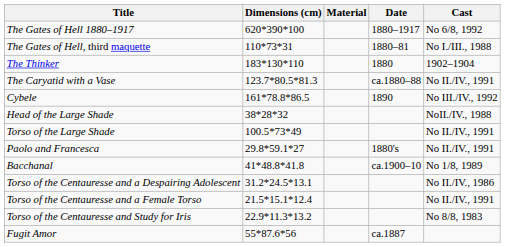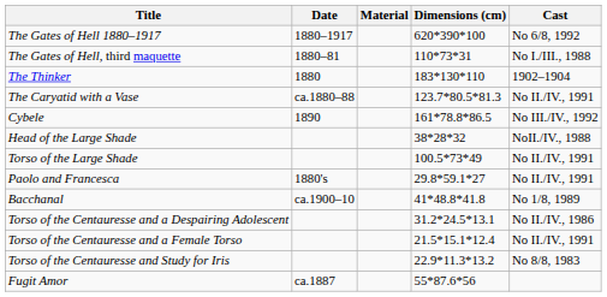 <table class="wikitable">
 <tr>
 <th>Title</th>
+<th>Date</th>
+<th>Material</th>
 <th>Dimensions (cm)</th>
-<th>Material</th>
-<th>Date</th>
 <th>Cast</th>
 </tr>
 <tr>
 <td><em>The Gates of Hell 1880–1917</em></td>
+<td>1880–1917</td>
+<td><br></td>
 <td>620*390*100</td>
-<td><br></td>
-<td>1880–1917</td>
 <td>No 6/8, 1992</td>
 </tr>
 <tr>
 <td><em>The Gates of Hell,</em> third <a href='#'>maquette</a></td>
+<td>1880–81</td>
+<td><br></td>
 <td>110*73*31</td>
-<td><br></td>
-<td>1880–81</td>
 <td>No I./III., 1988</td>
 </tr>
 <tr>
 <td><em><a href='#'>The Thinker</a></em></td>
+<td>1880</td>
+<td><br></td>
 <td>183*130*110</td>
-<td><br></td>
-<td>1880</td>
 <td>1902–1904</td>
 </tr>
 <tr>
 <td><em>The Caryatid with a Vase</em></td>
+<td>ca.1880–88</td>
+<td><br></td>
 <td>123.7*80.5*81.3</td>
-<td><br></td>
-<td>ca.1880–88</td>
 <td>No II./IV., 1991</td>
 </tr>
 <tr>
 <td><em>Cybele</em></td>
+<td>1890</td>
+<td><br></td>
 <td>161*78.8*86.5</td>
-<td><br></td>
-<td>1890</td>
 <td>No III./IV., 1992</td>
 </tr>
 <tr>
 <td><em>Head of the Large Shade</em></td>
+<td></td>
+<td><br></td>
 <td>38*28*32</td>
-<td><br></td>
-<td></td>
 <td>NoII./IV., 1988</td>
 </tr>
 <tr>
 <td><em>Torso of the Large Shade</em></td>
+<td></td>
+<td><br></td>
 <td>100.5*73*49</td>
-<td><br></td>
-<td></td>
 <td>No II./IV., 1991</td>
 </tr>
 <tr>
 <td><em>Paolo and Francesca</em></td>
+<td>1880's</td>
+<td><br></td>
 <td>29.8*59.1*27</td>
-<td><br></td>
-<td>1880's</td>
 <td>No II./IV., 1991</td>
 </tr>
 <tr>
 <td><em>Bacchanal</em></td>
+<td>ca.1900–10</td>
+<td><br></td>
 <td>41*48.8*41.8</td>
-<td><br></td>
-<td>ca.1900–10</td>
 <td>No 1/8, 1989</td>
 </tr>
 <tr>
 <td><em>Torso of the Centauresse and a Despairing Adolescent</em></td>
+<td></td>
+<td><br></td>
 <td>31.2*24.5*13.1</td>
-<td><br></td>
-<td></td>
 <td>No II./IV., 1986</td>
 </tr>
 <tr>
 <td><em>Torso of the Centauresse and a Female Torso</em></td>
+<td></td>
+<td><br></td>
 <td>21.5*15.1*12.4</td>
-<td><br></td>
-<td></td>
 <td>No II./IV., 1991</td>
 </tr>
 <tr>
 <td><em>Torso of the Centauresse and Study for Iris</em></td>
+<td></td>
+<td><br></td>
 <td>22.9*11.3*13.2</td>
-<td><br></td>
-<td></td>
 <td>No 8/8, 1983</td>
 </tr>
 <tr>
 <td><em>Fugit Amor</em></td>
+<td>ca.1887</td>
+<td><br></td>
 <td>55*87.6*56</td>
-<td><br></td>
-<td>ca.1887</td>
 <td></td>
 </tr>
 </table>
